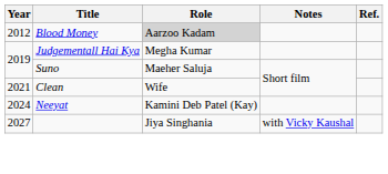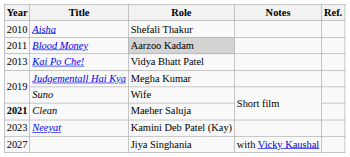 <table class="wikitable sortable">
 <tr>
 <th>Year</th>
 <th>Title</th>
 <th>Role</th>
 <th class="unsortable">Notes</th>
 <th class="unsortable">Ref.</th>
 </tr>
 <tr>
-<td>2012</td>
+<td>2010</td>
+<td><em><a href='#'>Aisha</a></em></td>
+<td>Shefali Thakur</td>
+<td></td>
+<td></td>
+</tr>
+<tr>
+<td>2011</td>
 <td><em><a href='#'>Blood Money</a></em></td>
 <td style="background: lightgrey;">Aarzoo Kadam</td>
+<td></td>
+<td></td>
+</tr>
+<tr>
+<td>2013</td>
+<td scope="row"><em><a href='#'>Kai Po Che!</a></em></td>
+<td>Vidya Bhatt Patel</td>
 <td></td>
 <td></td>
 </tr>
 <tr>
 <td rowspan="2">2019</td>
 <td><em><a href='#'>Judgementall Hai Kya</a></em></td>
 <td>Megha Kumar</td>
 <td></td>
 <td></td>
 </tr>
 <tr>
 <td><em>Suno</em></td>
-<td>Maeher Saluja</td>
+<td>Wife</td>
 <td rowspan="2">Short film</td>
 <td></td>
 </tr>
 <tr>
-<td>2021</td>
+<td><strong>2021</strong></td>
 <td><em>Clean</em></td>
-<td>Wife</td>
+<td>Maeher Saluja</td>
 <td></td>
 </tr>
 <tr>
-<td>2024</td>
+<td>2023</td>
 <td><em><a href='#'>Neeyat</a></em></td>
 <td>Kamini Deb Patel (Kay)</td>
 <td></td>
 <td></td>
 </tr>
 <tr>
 <td>2027</td>
 <td></td>
 <td>Jiya Singhania</td>
 <td>with <a href='#'>Vicky Kaushal</a></td>
 <td></td>
 </tr>
 </table>
